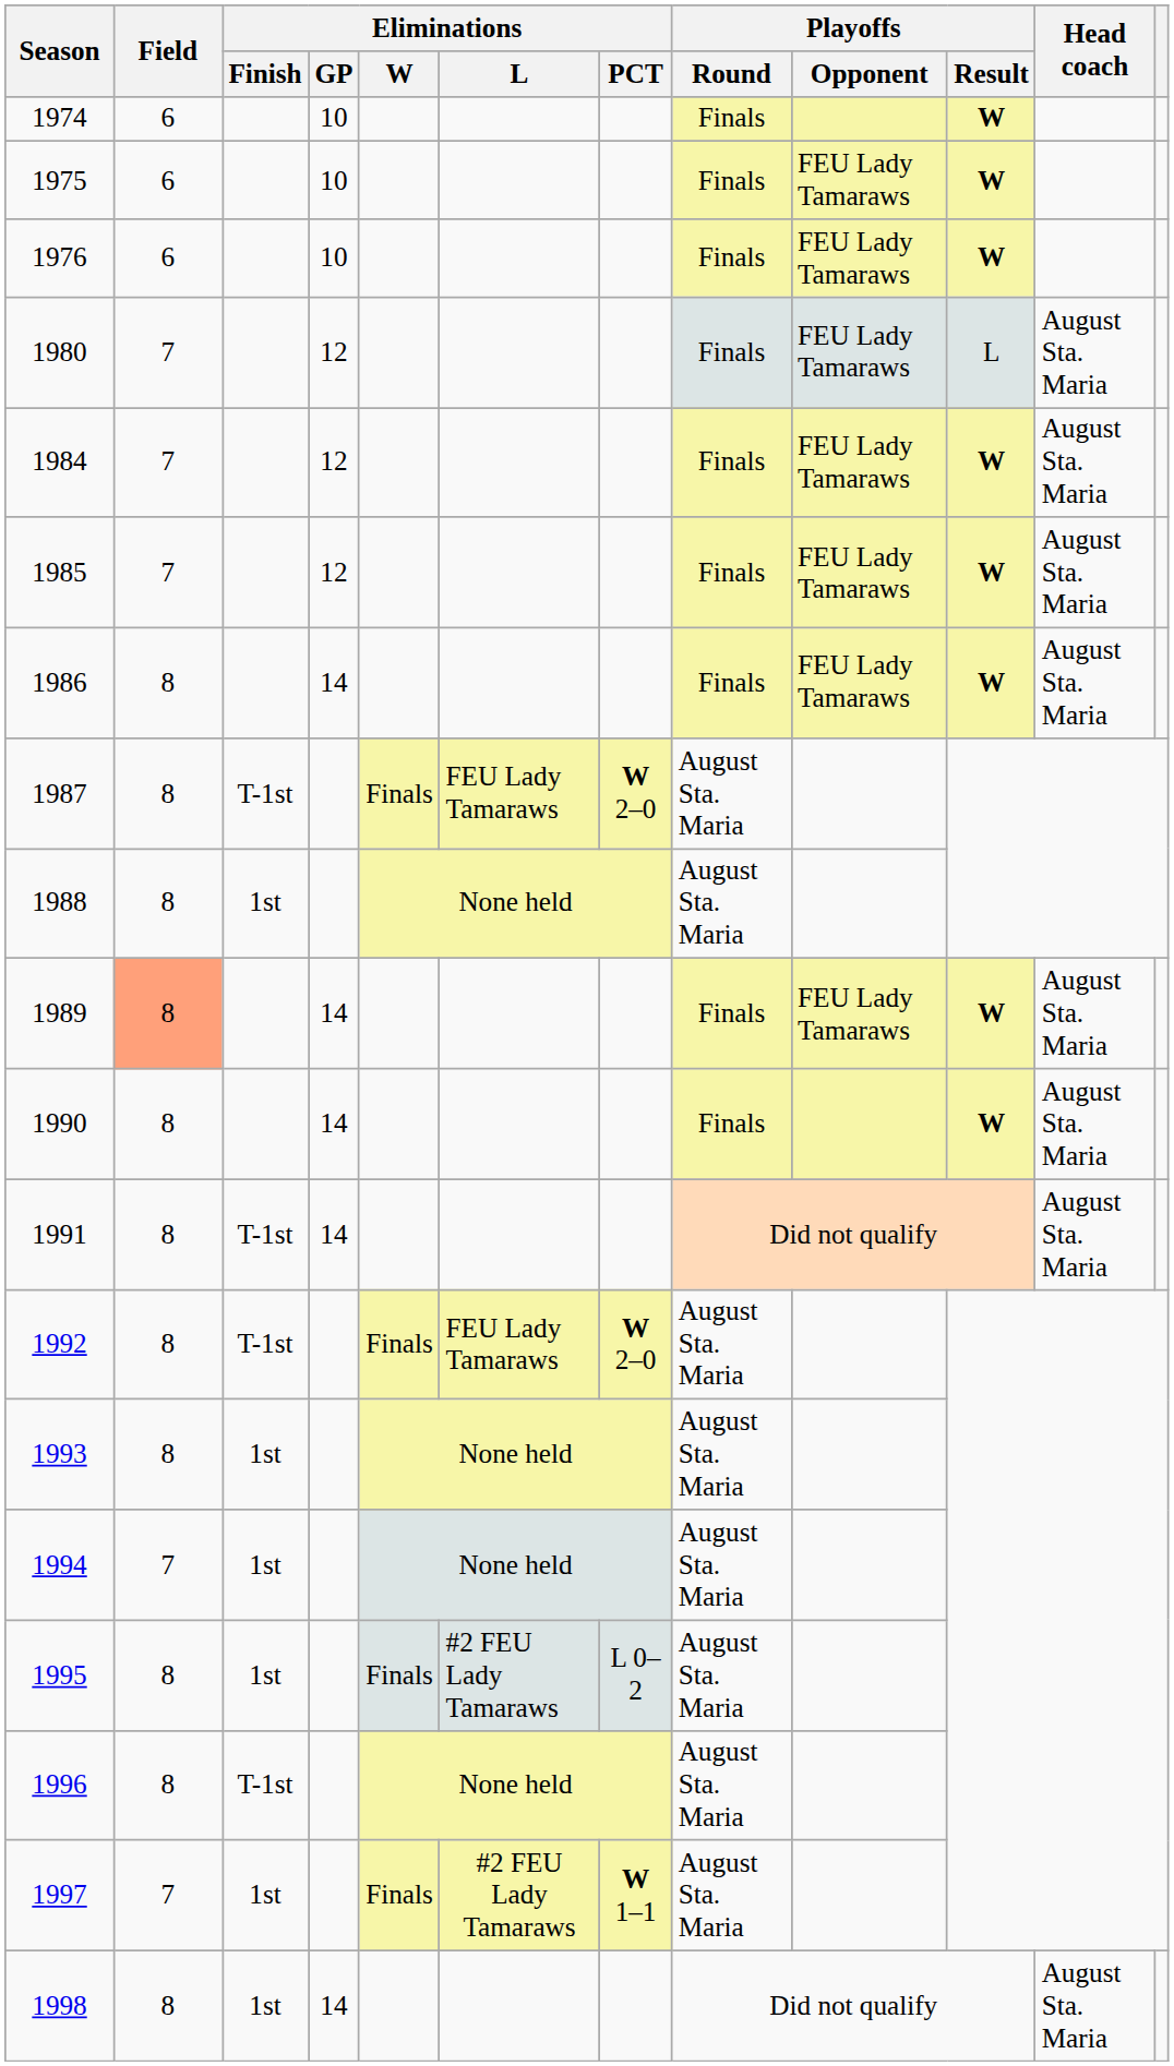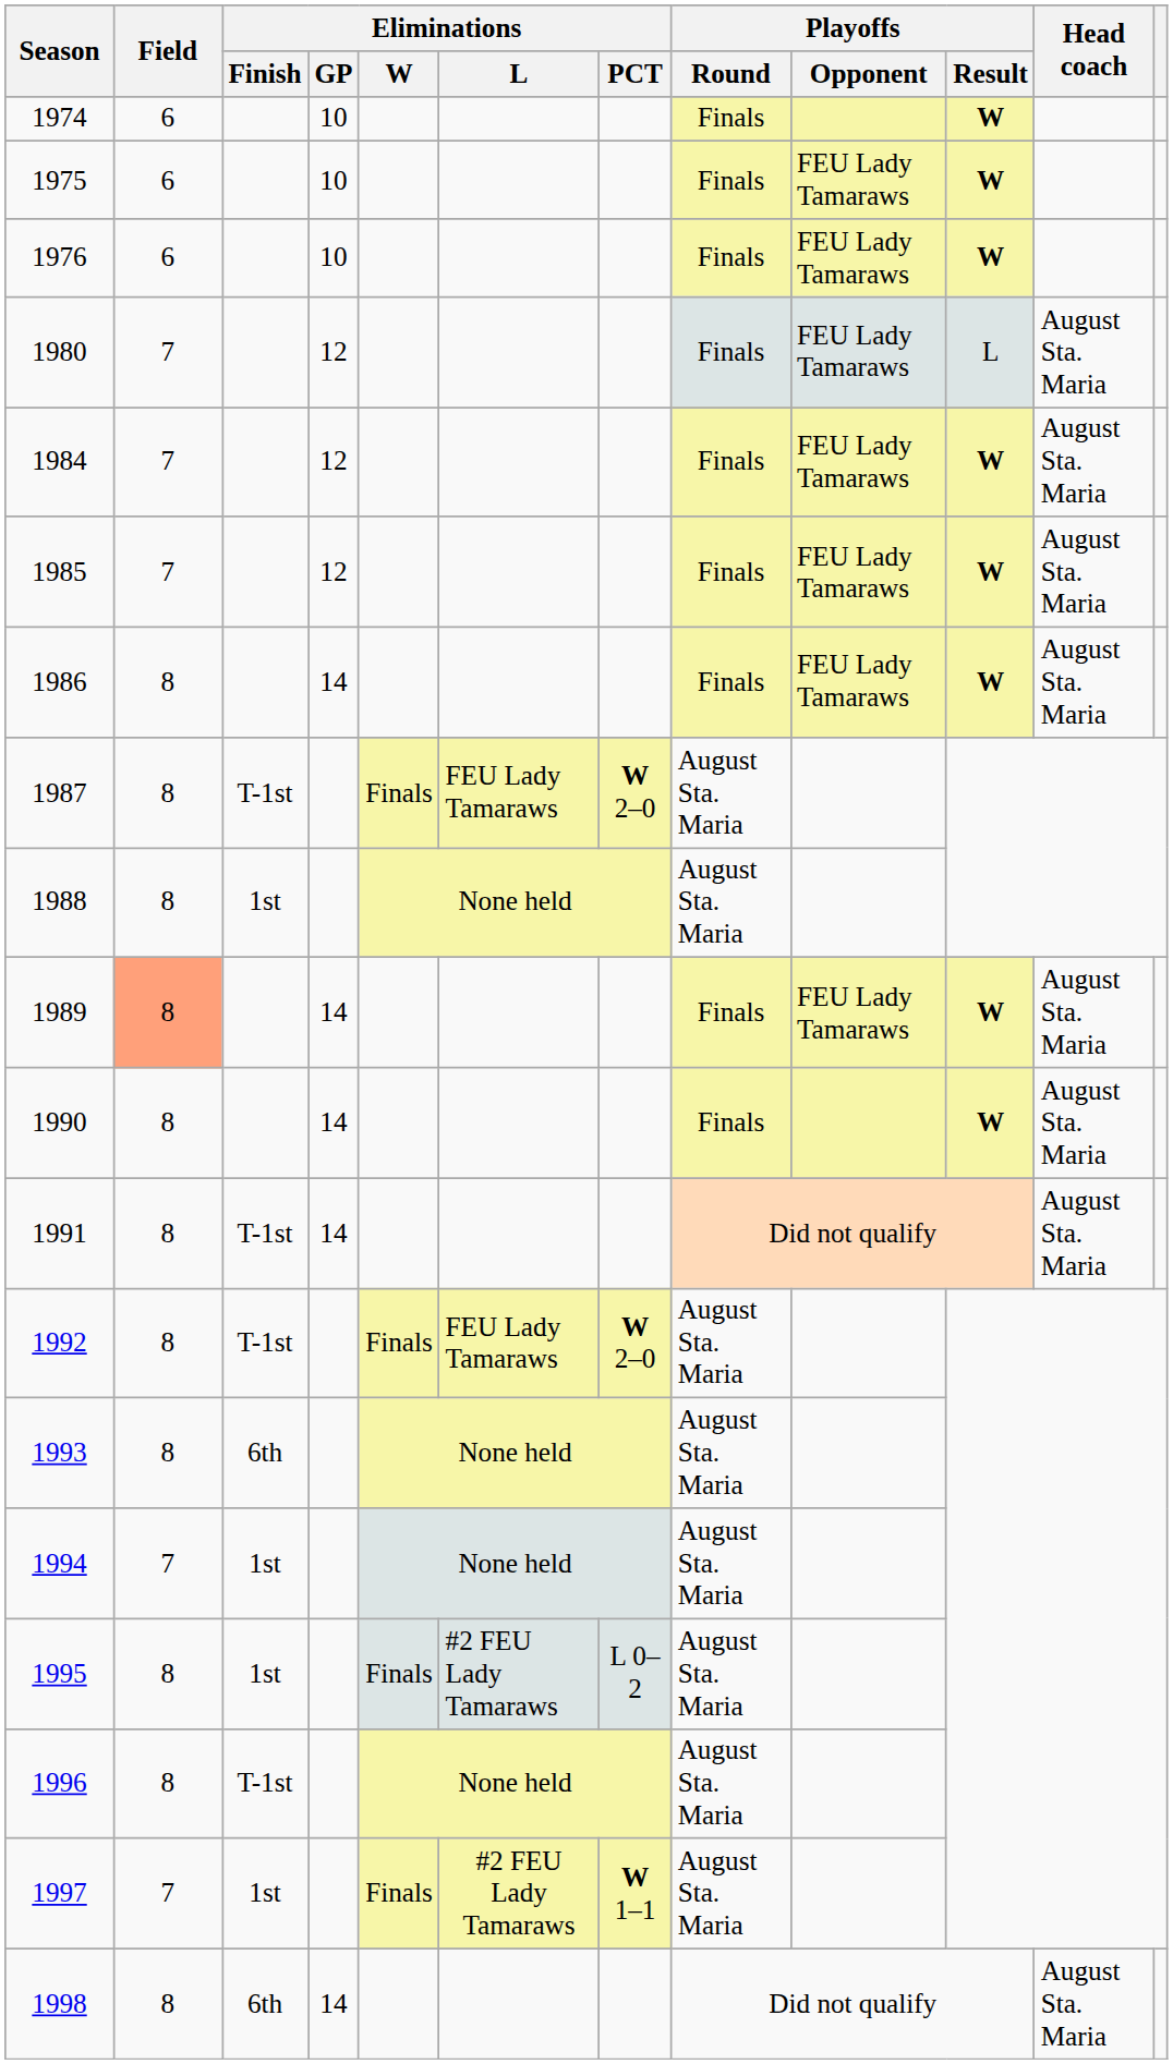 <table class=wikitable style="text-align:center; font-size:90%;">
 <tr>
 <th width=50px rowspan=2>Season</th>
 <th width=50px rowspan=2>Field</th>
 <th colspan=5>Eliminations</th>
 <th colspan=3>Playoffs</th>
 <th rowspan=2>Head coach</th>
 <th rowspan=2></th>
 </tr>
 <tr>
 <th>Finish</th>
 <th>GP</th>
 <th>W</th>
 <th>L</th>
 <th>PCT</th>
 <th>Round</th>
 <th>Opponent</th>
 <th>Result</th>
 </tr>
 <tr>
 <td>1974</td>
 <td>6</td>
 <td></td>
 <td>10</td>
 <td></td>
 <td></td>
 <td></td>
 <td bgcolor=#F7F6A8>Finals</td>
 <td bgcolor=#F7F6A8 align=left></td>
 <td bgcolor=#F7F6A8><strong>W</strong></td>
 <td align=left></td>
 <td></td>
 </tr>
 <tr>
 <td>1975</td>
 <td>6</td>
 <td></td>
 <td>10</td>
 <td></td>
 <td></td>
 <td></td>
 <td bgcolor=#F7F6A8>Finals</td>
 <td bgcolor=#F7F6A8 align=left>FEU Lady Tamaraws</td>
 <td bgcolor=#F7F6A8><strong>W</strong></td>
 <td align=left></td>
 <td></td>
 </tr>
 <tr>
 <td>1976</td>
 <td>6</td>
 <td></td>
 <td>10</td>
 <td></td>
 <td></td>
 <td></td>
 <td bgcolor=#F7F6A8>Finals</td>
 <td bgcolor=#F7F6A8 align=left>FEU Lady Tamaraws</td>
 <td bgcolor=#F7F6A8><strong>W</strong></td>
 <td align=left></td>
 <td></td>
 </tr>
 <tr>
 <td>1980</td>
 <td>7</td>
 <td></td>
 <td>12</td>
 <td></td>
 <td></td>
 <td></td>
 <td bgcolor=#DCE5E5>Finals</td>
 <td bgcolor=#DCE5E5 align=left>FEU Lady Tamaraws</td>
 <td bgcolor=#DCE5E5>L</td>
 <td align=left>August Sta. Maria</td>
 <td></td>
 </tr>
 <tr>
 <td>1984</td>
 <td>7</td>
 <td></td>
 <td>12</td>
 <td></td>
 <td></td>
 <td></td>
 <td bgcolor=#F7F6A8>Finals</td>
 <td bgcolor=#F7F6A8 align=left>FEU Lady Tamaraws</td>
 <td bgcolor=#F7F6A8><strong>W</strong></td>
 <td align=left>August Sta. Maria</td>
 <td></td>
 </tr>
 <tr>
 <td>1985</td>
 <td>7</td>
 <td></td>
 <td>12</td>
 <td></td>
 <td></td>
 <td></td>
 <td bgcolor=#F7F6A8>Finals</td>
 <td bgcolor=#F7F6A8 align=left>FEU Lady Tamaraws</td>
 <td bgcolor=#F7F6A8><strong>W</strong></td>
 <td align=left>August Sta. Maria</td>
 <td></td>
 </tr>
 <tr>
 <td>1986</td>
 <td>8</td>
 <td></td>
 <td>14</td>
 <td></td>
 <td></td>
 <td></td>
 <td bgcolor=#F7F6A8>Finals</td>
 <td bgcolor=#F7F6A8 align=left>FEU Lady Tamaraws</td>
 <td bgcolor=#F7F6A8><strong>W</strong></td>
 <td align=left>August Sta. Maria</td>
 <td></td>
 </tr>
 <tr>
 <td>1987</td>
 <td>8</td>
 <td>T-1st</td>
 <td></td>
 <td bgcolor=#F7F6A8>Finals</td>
 <td bgcolor=#F7F6A8 align=left>FEU Lady Tamaraws</td>
 <td bgcolor=#F7F6A8><strong>W</strong> 2–0</td>
 <td align=left>August Sta. Maria</td>
 <td></td>
 </tr>
 <tr>
 <td>1988</td>
 <td>8</td>
 <td>1st</td>
 <td></td>
 <td bgcolor=#F7F6A8 colspan=3>None held</td>
 <td align=left>August Sta. Maria</td>
 <td></td>
 </tr>
 <tr>
 <td>1989</td>
 <td style="background: lightsalmon;">8</td>
 <td></td>
 <td>14</td>
 <td></td>
 <td></td>
 <td></td>
 <td bgcolor=#F7F6A8>Finals</td>
 <td bgcolor=#F7F6A8 align=left>FEU Lady Tamaraws</td>
 <td bgcolor=#F7F6A8><strong>W</strong></td>
 <td align=left>August Sta. Maria</td>
 <td></td>
 </tr>
 <tr>
 <td>1990</td>
 <td>8</td>
 <td></td>
 <td>14</td>
 <td></td>
 <td></td>
 <td></td>
 <td bgcolor=#F7F6A8>Finals</td>
 <td bgcolor=#F7F6A8 align=left></td>
 <td bgcolor=#F7F6A8><strong>W</strong></td>
 <td align=left>August Sta. Maria</td>
 <td></td>
 </tr>
 <tr>
 <td>1991</td>
 <td>8</td>
 <td>T-1st</td>
 <td>14</td>
 <td></td>
 <td></td>
 <td></td>
 <td bgcolor=#FFDAB9 colspan=3>Did not qualify</td>
 <td align=left>August Sta. Maria</td>
 <td></td>
 </tr>
 <tr>
 <td><a href='#'>1992</a></td>
 <td>8</td>
 <td>T-1st</td>
 <td></td>
 <td bgcolor=#F7F6A8>Finals</td>
 <td bgcolor=#F7F6A8 align=left>FEU Lady Tamaraws</td>
 <td bgcolor=#F7F6A8><strong>W</strong> 2–0</td>
 <td align=left>August Sta. Maria</td>
 <td></td>
 </tr>
 <tr>
 <td><a href='#'>1993</a></td>
 <td>8</td>
-<td>1st</td>
+<td>6th</td>
 <td></td>
 <td bgcolor=#F7F6A8 colspan=3>None held</td>
 <td align=left>August Sta. Maria</td>
 <td></td>
 </tr>
 <tr>
 <td><a href='#'>1994</a></td>
 <td>7</td>
 <td>1st</td>
 <td></td>
 <td bgcolor=#DCE5E5 colspan=3>None held</td>
 <td align=left>August Sta. Maria</td>
 <td></td>
 </tr>
 <tr>
 <td><a href='#'>1995</a></td>
 <td>8</td>
 <td>1st</td>
 <td></td>
 <td bgcolor=#DCE5E5>Finals</td>
 <td bgcolor=#DCE5E5 align=left>#2 FEU Lady Tamaraws</td>
 <td bgcolor=#DCE5E5>L 0–2</td>
 <td align=left>August Sta. Maria</td>
 <td></td>
 </tr>
 <tr>
 <td><a href='#'>1996</a></td>
 <td>8</td>
 <td>T-1st</td>
 <td></td>
 <td bgcolor=#F7F6A8 colspan=3>None held</td>
 <td align=left>August Sta. Maria</td>
 <td></td>
 </tr>
 <tr>
 <td><a href='#'>1997</a></td>
 <td>7</td>
 <td>1st</td>
 <td></td>
 <td bgcolor=#F7F6A8>Finals</td>
 <td bgcolor=#F7F6A8>#2 FEU Lady Tamaraws</td>
 <td bgcolor=#F7F6A8><strong>W</strong> 1–1</td>
 <td align=left>August Sta. Maria</td>
 <td></td>
 </tr>
 <tr>
 <td><a href='#'>1998</a></td>
 <td>8</td>
-<td>1st</td>
+<td>6th</td>
 <td>14</td>
 <td></td>
 <td></td>
 <td></td>
 <td colspan=3>Did not qualify</td>
 <td align=left>August Sta. Maria</td>
 <td></td>
 </tr>
 </table>
